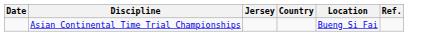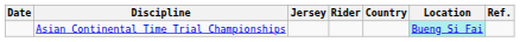 <table class="wikitable sortable">
 <tr>
 <th>Date</th>
 <th>Discipline</th>
 <th>Jersey</th>
+<th>Rider</th>
 <th>Country</th>
 <th>Location</th>
 <th class="unsortable">Ref.</th>
 </tr>
 <tr>
 <td></td>
 <td><a href='#'>Asian Continental Time Trial Championships</a></td>
 <td align="center"></td>
 <td></td>
-<td><a href='#'>Bueng Si Fai</a></td>
+<td></td>
+<td style="background: paleturquoise;"><a href='#'>Bueng Si Fai</a></td>
 <td align="center"></td>
 </tr>
 </table>
